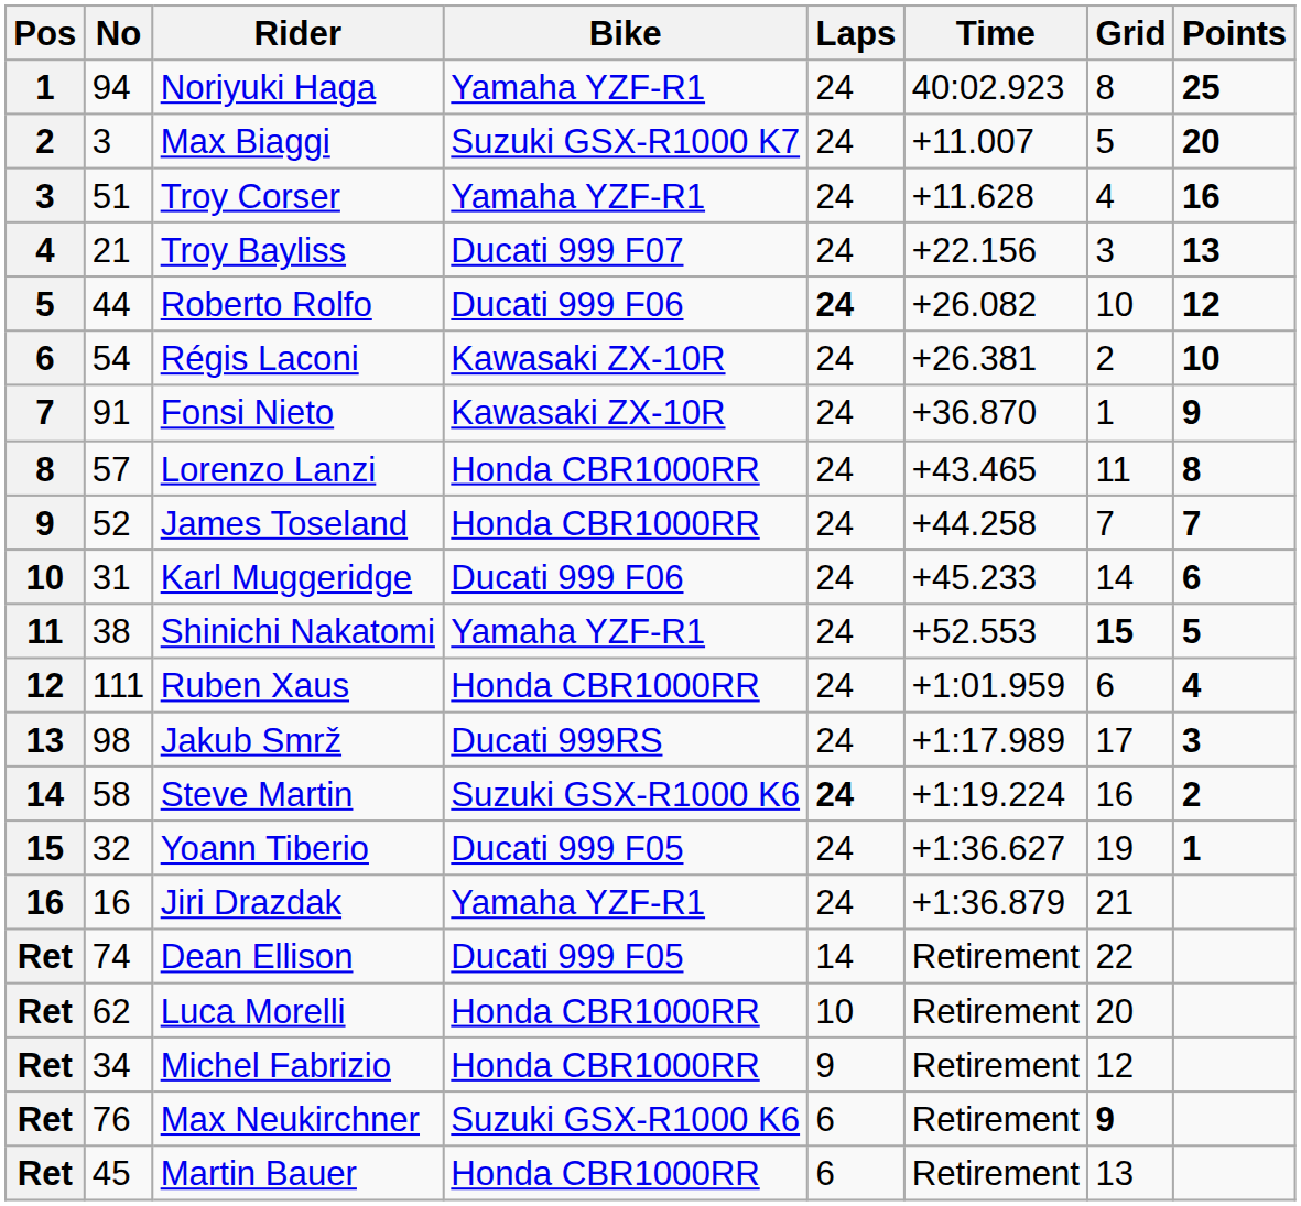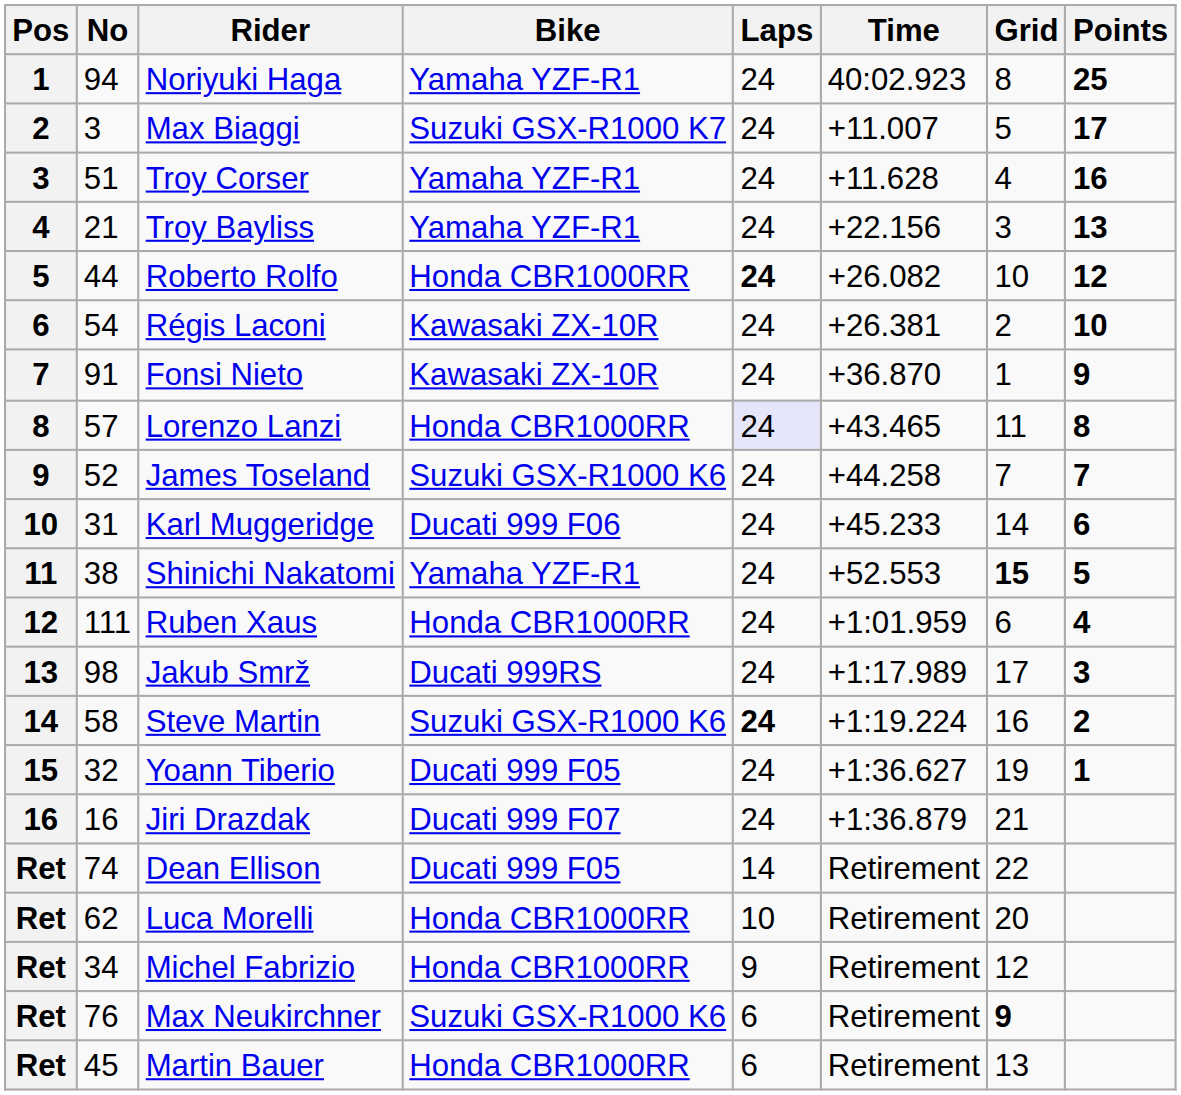 <table class="wikitable" style="font-size: 95%;">
 <tr>
 <th>Pos</th>
 <th>No</th>
 <th>Rider</th>
 <th>Bike</th>
 <th>Laps</th>
 <th>Time</th>
 <th>Grid</th>
 <th>Points</th>
 </tr>
 <tr>
 <th>1</th>
 <td>94</td>
 <td> <a href='#'>Noriyuki Haga</a></td>
 <td><a href='#'>Yamaha YZF-R1</a></td>
 <td>24</td>
 <td>40:02.923</td>
 <td>8</td>
 <td><strong>25</strong></td>
 </tr>
 <tr>
 <th>2</th>
 <td>3</td>
 <td> <a href='#'>Max Biaggi</a></td>
 <td><a href='#'>Suzuki GSX-R1000 K7</a></td>
 <td>24</td>
 <td>+11.007</td>
 <td>5</td>
-<td><strong>20</strong></td>
+<td><strong>17</strong></td>
 </tr>
 <tr>
 <th>3</th>
 <td>51</td>
 <td> <a href='#'>Troy Corser</a></td>
 <td><a href='#'>Yamaha YZF-R1</a></td>
 <td>24</td>
 <td>+11.628</td>
 <td>4</td>
 <td><strong>16</strong></td>
 </tr>
 <tr>
 <th>4</th>
 <td>21</td>
 <td> <a href='#'>Troy Bayliss</a></td>
-<td><a href='#'>Ducati 999 F07</a></td>
+<td><a href='#'>Yamaha YZF-R1</a></td>
 <td>24</td>
 <td>+22.156</td>
 <td>3</td>
 <td><strong>13</strong></td>
 </tr>
 <tr>
 <th>5</th>
 <td>44</td>
 <td> <a href='#'>Roberto Rolfo</a></td>
-<td><a href='#'>Ducati 999 F06</a></td>
+<td><a href='#'>Honda CBR1000RR</a></td>
 <td><strong>24</strong></td>
 <td>+26.082</td>
 <td>10</td>
 <td><strong>12</strong></td>
 </tr>
 <tr>
 <th>6</th>
 <td>54</td>
 <td> <a href='#'>Régis Laconi</a></td>
 <td><a href='#'>Kawasaki ZX-10R</a></td>
 <td>24</td>
 <td>+26.381</td>
 <td>2</td>
 <td><strong>10</strong></td>
 </tr>
 <tr>
 <th>7</th>
 <td>91</td>
 <td> <a href='#'>Fonsi Nieto</a></td>
 <td><a href='#'>Kawasaki ZX-10R</a></td>
 <td>24</td>
 <td>+36.870</td>
 <td>1</td>
 <td><strong>9</strong></td>
 </tr>
 <tr>
 <th>8</th>
 <td>57</td>
 <td> <a href='#'>Lorenzo Lanzi</a></td>
 <td><a href='#'>Honda CBR1000RR</a></td>
-<td>24</td>
+<td style="background: lavender;">24</td>
 <td>+43.465</td>
 <td>11</td>
 <td><strong>8</strong></td>
 </tr>
 <tr>
 <th>9</th>
 <td>52</td>
 <td> <a href='#'>James Toseland</a></td>
-<td><a href='#'>Honda CBR1000RR</a></td>
+<td><a href='#'>Suzuki GSX-R1000 K6</a></td>
 <td>24</td>
 <td>+44.258</td>
 <td>7</td>
 <td><strong>7</strong></td>
 </tr>
 <tr>
 <th>10</th>
 <td>31</td>
 <td> <a href='#'>Karl Muggeridge</a></td>
 <td><a href='#'>Ducati 999 F06</a></td>
 <td>24</td>
 <td>+45.233</td>
 <td>14</td>
 <td><strong>6</strong></td>
 </tr>
 <tr>
 <th>11</th>
 <td>38</td>
 <td> <a href='#'>Shinichi Nakatomi</a></td>
 <td><a href='#'>Yamaha YZF-R1</a></td>
 <td>24</td>
 <td>+52.553</td>
 <td><strong>15</strong></td>
 <td><strong>5</strong></td>
 </tr>
 <tr>
 <th>12</th>
 <td>111</td>
 <td> <a href='#'>Ruben Xaus</a></td>
 <td><a href='#'>Honda CBR1000RR</a></td>
 <td>24</td>
 <td>+1:01.959</td>
 <td>6</td>
 <td><strong>4</strong></td>
 </tr>
 <tr>
 <th>13</th>
 <td>98</td>
 <td> <a href='#'>Jakub Smrž</a></td>
 <td><a href='#'>Ducati 999RS</a></td>
 <td>24</td>
 <td>+1:17.989</td>
 <td>17</td>
 <td><strong>3</strong></td>
 </tr>
 <tr>
 <th>14</th>
 <td>58</td>
 <td> <a href='#'>Steve Martin</a></td>
 <td><a href='#'>Suzuki GSX-R1000 K6</a></td>
 <td><strong>24</strong></td>
 <td>+1:19.224</td>
 <td>16</td>
 <td><strong>2</strong></td>
 </tr>
 <tr>
 <th>15</th>
 <td>32</td>
 <td> <a href='#'>Yoann Tiberio</a></td>
 <td><a href='#'>Ducati 999 F05</a></td>
 <td>24</td>
 <td>+1:36.627</td>
 <td>19</td>
 <td><strong>1</strong></td>
 </tr>
 <tr>
 <th>16</th>
 <td>16</td>
 <td> <a href='#'>Jiri Drazdak</a></td>
-<td><a href='#'>Yamaha YZF-R1</a></td>
+<td><a href='#'>Ducati 999 F07</a></td>
 <td>24</td>
 <td>+1:36.879</td>
 <td>21</td>
 <td></td>
 </tr>
 <tr>
 <th>Ret</th>
 <td>74</td>
 <td> <a href='#'>Dean Ellison</a></td>
 <td><a href='#'>Ducati 999 F05</a></td>
 <td>14</td>
 <td>Retirement</td>
 <td>22</td>
 <td></td>
 </tr>
 <tr>
 <th>Ret</th>
 <td>62</td>
 <td> <a href='#'>Luca Morelli</a></td>
 <td><a href='#'>Honda CBR1000RR</a></td>
 <td>10</td>
 <td>Retirement</td>
 <td>20</td>
 <td></td>
 </tr>
 <tr>
 <th>Ret</th>
 <td>34</td>
 <td> <a href='#'>Michel Fabrizio</a></td>
 <td><a href='#'>Honda CBR1000RR</a></td>
 <td>9</td>
 <td>Retirement</td>
 <td>12</td>
 <td></td>
 </tr>
 <tr>
 <th>Ret</th>
 <td>76</td>
 <td> <a href='#'>Max Neukirchner</a></td>
 <td><a href='#'>Suzuki GSX-R1000 K6</a></td>
 <td>6</td>
 <td>Retirement</td>
 <td><strong>9</strong></td>
 <td></td>
 </tr>
 <tr>
 <th>Ret</th>
 <td>45</td>
 <td> <a href='#'>Martin Bauer</a></td>
 <td><a href='#'>Honda CBR1000RR</a></td>
 <td>6</td>
 <td>Retirement</td>
 <td>13</td>
 <td></td>
 </tr>
 </table>
